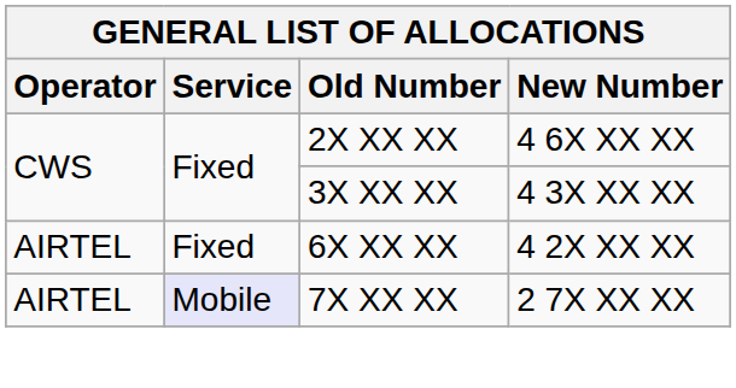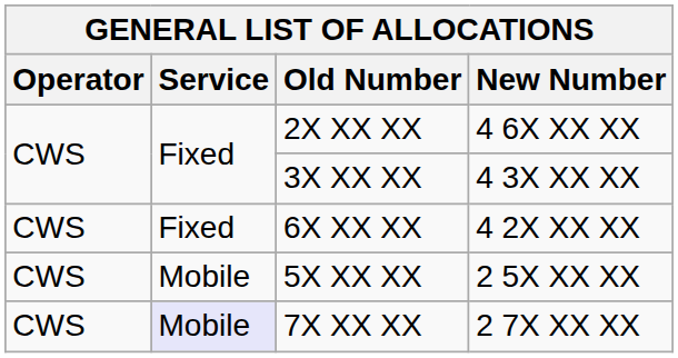 <table class="wikitable" border=1>
 <tr>
 <th colspan="4">GENERAL LIST OF ALLOCATIONS</th>
 </tr>
 <tr>
 <th>Operator</th>
 <th>Service</th>
 <th>Old Number</th>
 <th>New Number</th>
 </tr>
 <tr>
 <td rowspan="2">CWS</td>
 <td rowspan="2">Fixed</td>
 <td>2X XX XX</td>
 <td>4 6X XX XX</td>
 </tr>
 <tr>
 <td>3X XX XX</td>
 <td>4 3X XX XX</td>
 </tr>
 <tr>
-<td>AIRTEL</td>
+<td>CWS</td>
 <td>Fixed</td>
 <td>6X XX XX</td>
 <td>4 2X XX XX</td>
 </tr>
 <tr>
-<td>AIRTEL</td>
+<td>CWS</td>
+<td>Mobile</td>
+<td>5X XX XX</td>
+<td>2 5X XX XX</td>
+</tr>
+<tr>
+<td>CWS</td>
 <td style="background: lavender;">Mobile</td>
 <td>7X XX XX</td>
 <td>2 7X XX XX</td>
 </tr>
 </table>
